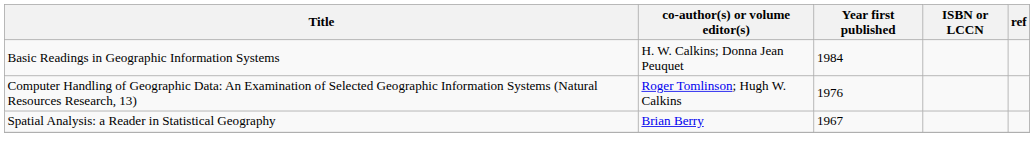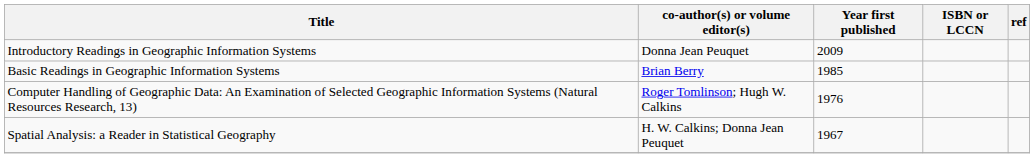 <table class="wikitable sortable" style="width:99%;">
 <tr>
 <th style="text-align:center;">Title</th>
 <th style="text-align:center;">co-author(s) or volume editor(s)</th>
 <th stype="text-align:center;">Year first published</th>
 <th stype="text-align:center;">ISBN or LCCN</th>
 <th stype="text-align:center;">ref</th>
 </tr>
 <tr>
+<td>Introductory Readings in Geographic Information Systems</td>
+<td>Donna Jean Peuquet</td>
+<td>2009</td>
+<td></td>
+<td></td>
+</tr>
+<tr>
 <td>Basic Readings in Geographic Information Systems</td>
-<td>H. W. Calkins; Donna Jean Peuquet</td>
-<td>1984</td>
+<td><a href='#'>Brian Berry</a></td>
+<td>1985</td>
 <td></td>
 <td></td>
 </tr>
 <tr>
 <td>Computer Handling of Geographic Data: An Examination of Selected Geographic Information Systems (Natural Resources Research, 13)</td>
 <td><a href='#'>Roger Tomlinson</a>; Hugh W. Calkins</td>
 <td>1976</td>
 <td></td>
 <td></td>
 </tr>
 <tr>
 <td>Spatial Analysis: a Reader in Statistical Geography</td>
-<td><a href='#'>Brian Berry</a></td>
+<td>H. W. Calkins; Donna Jean Peuquet</td>
 <td>1967</td>
 <td></td>
 <td></td>
 </tr>
 <tr>
 </tr>
 </table>
